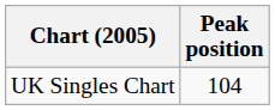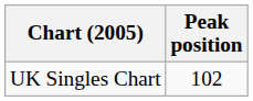 <table class="wikitable sortable">
 <tr>
 <th>Chart (2005)</th>
 <th>Peak<br>position</th>
 </tr>
 <tr>
 <td>UK Singles Chart</td>
-<td align="center">104</td>
+<td align="center">102</td>
 </tr>
 </table>
